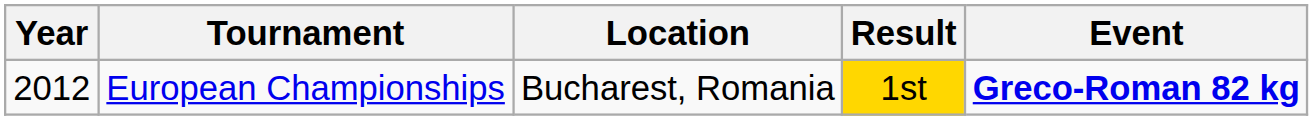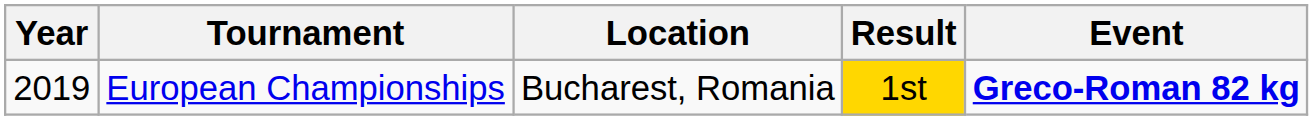 <table class="wikitable" style="font-size:95%;">
 <tr>
 <th>Year</th>
 <th>Tournament</th>
 <th>Location</th>
 <th>Result</th>
 <th>Event</th>
 </tr>
 <tr>
-<td>2012</td>
+<td>2019</td>
 <td><a href='#'>European Championships</a></td>
 <td>Bucharest, Romania</td>
 <td align="center" bgcolor="gold">1st</td>
 <td><strong><a href='#'>Greco-Roman 82 kg</a></strong></td>
 </tr>
 </table>
